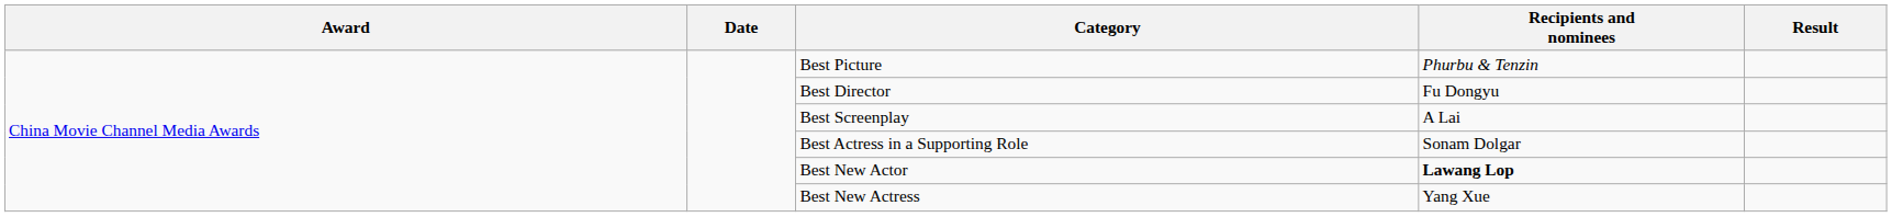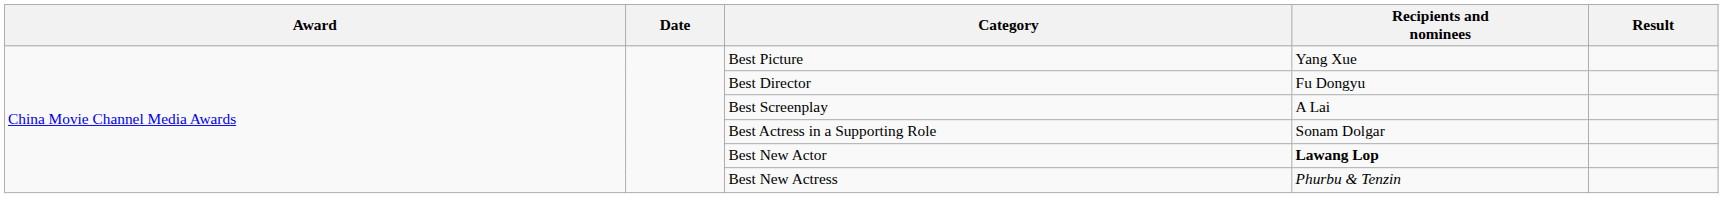 <table class="wikitable sortable" width="90%">
 <tr style="background:#ccc; text-align:center;">
 <th>Award</th>
 <th>Date</th>
 <th>Category</th>
 <th>Recipients and <br>nominees</th>
 <th>Result</th>
 </tr>
 <tr>
 <td rowspan="6"><a href='#'>China Movie Channel Media Awards</a></td>
 <td rowspan="6"></td>
 <td>Best Picture</td>
-<td><em>Phurbu & Tenzin</em></td>
+<td>Yang Xue</td>
 <td></td>
 </tr>
 <tr>
 <td>Best Director</td>
 <td>Fu Dongyu</td>
 <td></td>
 </tr>
 <tr>
 <td>Best Screenplay</td>
 <td>A Lai</td>
 <td></td>
 </tr>
 <tr>
 <td>Best Actress in a Supporting Role</td>
 <td>Sonam Dolgar</td>
 <td></td>
 </tr>
 <tr>
 <td>Best New Actor</td>
 <td><strong>Lawang Lop</strong></td>
 <td></td>
 </tr>
 <tr>
 <td>Best New Actress</td>
-<td>Yang Xue</td>
+<td><em>Phurbu & Tenzin</em></td>
 <td></td>
 </tr>
 </table>
